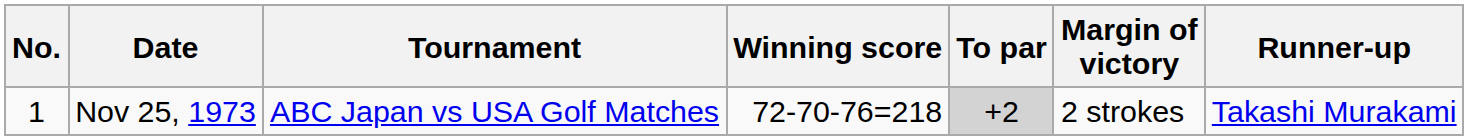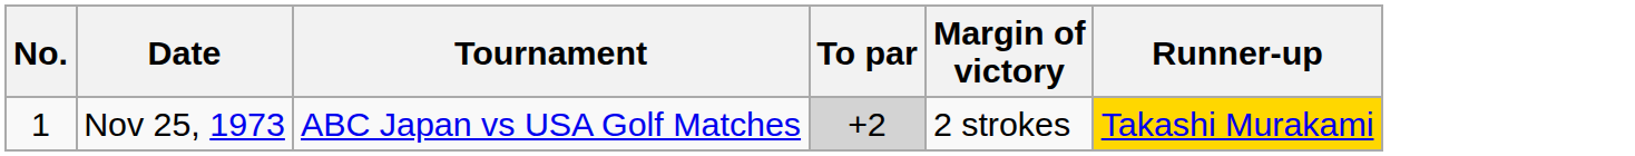 <table class="wikitable" style="font-size:95%;">
 <tr>
 <th>No.</th>
 <th>Date</th>
 <th>Tournament</th>
-<th>Winning score</th>
 <th>To par</th>
 <th>Margin of<br>victory</th>
 <th>Runner-up</th>
 </tr>
 <tr>
 <td align=center>1</td>
 <td align=right>Nov 25, <a href='#'>1973</a></td>
 <td><a href='#'>ABC Japan vs USA Golf Matches</a></td>
-<td align=right>72-70-76=218</td>
 <td align=center style="background: lightgrey;">+2</td>
 <td>2 strokes</td>
-<td> <a href='#'>Takashi Murakami</a></td>
+<td style="background: gold;"> <a href='#'>Takashi Murakami</a></td>
 </tr>
 </table>
